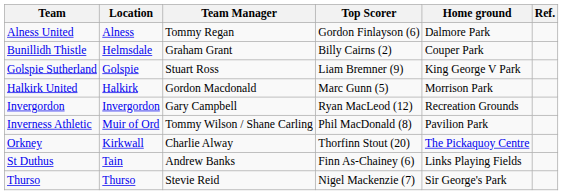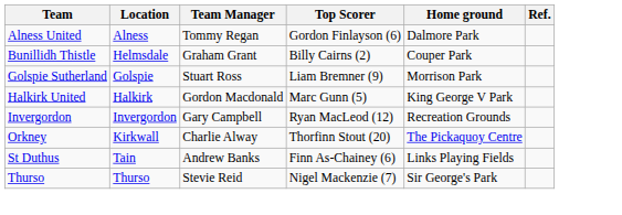 <table class="wikitable sortable">
 <tr>
 <th>Team</th>
 <th>Location</th>
 <th>Team Manager</th>
 <th>Top Scorer</th>
 <th>Home ground</th>
 <th>Ref.</th>
 </tr>
 <tr>
 <td><a href='#'>Alness United</a></td>
 <td><a href='#'>Alness</a></td>
 <td>Tommy Regan</td>
 <td>Gordon Finlayson (6)</td>
 <td>Dalmore Park</td>
 <td></td>
 </tr>
 <tr>
 <td><a href='#'>Bunillidh Thistle</a></td>
 <td><a href='#'>Helmsdale</a></td>
 <td>Graham Grant</td>
 <td>Billy Cairns (2)</td>
 <td>Couper Park</td>
 <td></td>
 </tr>
 <tr>
 <td><a href='#'>Golspie Sutherland</a></td>
 <td><a href='#'>Golspie</a></td>
 <td>Stuart Ross</td>
 <td>Liam Bremner (9)</td>
-<td>King George V Park</td>
+<td>Morrison Park</td>
 <td></td>
 </tr>
 <tr>
 <td><a href='#'>Halkirk United</a></td>
 <td><a href='#'>Halkirk</a></td>
 <td>Gordon Macdonald</td>
 <td>Marc Gunn (5)</td>
-<td>Morrison Park</td>
+<td>King George V Park</td>
 <td></td>
 </tr>
 <tr>
 <td><a href='#'>Invergordon</a></td>
 <td><a href='#'>Invergordon</a></td>
 <td>Gary Campbell</td>
 <td>Ryan MacLeod (12)</td>
 <td>Recreation Grounds</td>
-<td></td>
-</tr>
-<tr>
-<td><a href='#'>Inverness Athletic</a></td>
-<td><a href='#'>Muir of Ord</a></td>
-<td>Tommy Wilson / Shane Carling</td>
-<td>Phil MacDonald (8)</td>
-<td>Pavilion Park</td>
 <td></td>
 </tr>
 <tr>
 <td><a href='#'>Orkney</a></td>
 <td><a href='#'>Kirkwall</a></td>
 <td>Charlie Alway</td>
 <td>Thorfinn Stout (20)</td>
 <td><a href='#'>The Pickaquoy Centre</a></td>
 <td></td>
 </tr>
 <tr>
 <td><a href='#'>St Duthus</a></td>
 <td><a href='#'>Tain</a></td>
 <td>Andrew Banks</td>
 <td>Finn As-Chainey (6)</td>
 <td>Links Playing Fields</td>
 <td></td>
 </tr>
 <tr>
 <td><a href='#'>Thurso</a></td>
 <td><a href='#'>Thurso</a></td>
 <td>Stevie Reid</td>
 <td>Nigel Mackenzie (7)</td>
 <td>Sir George's Park</td>
 <td></td>
 </tr>
 </table>
